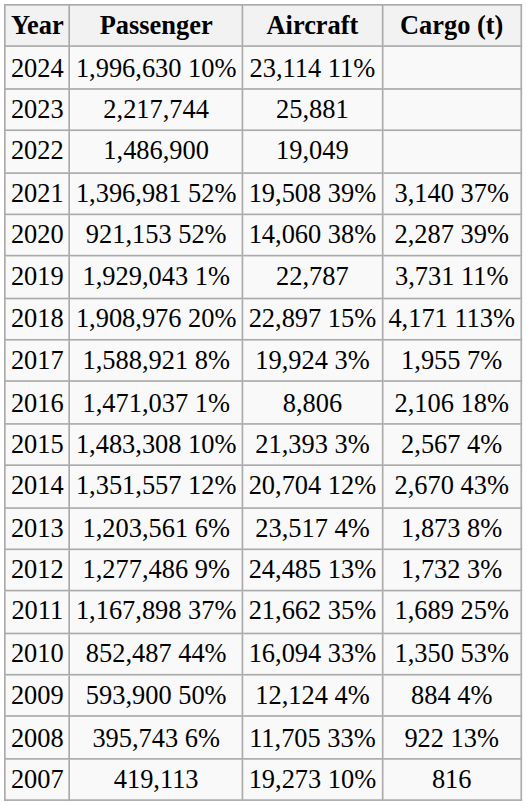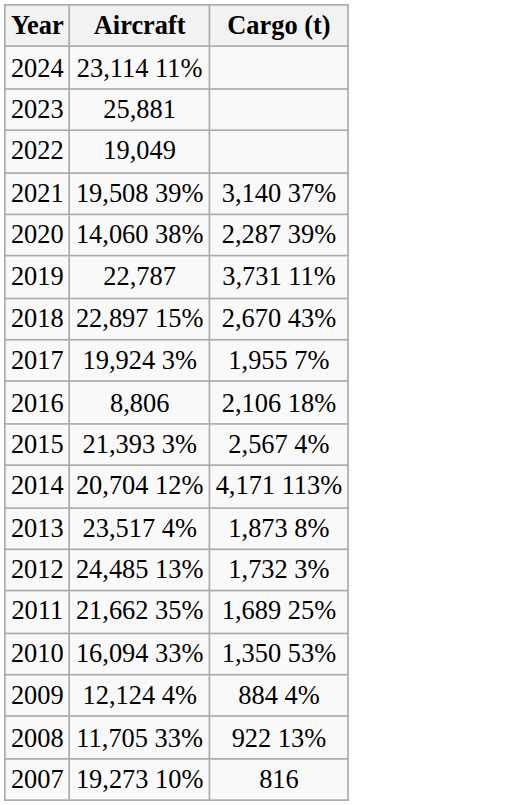 <table class="wikitable">
 <tr>
 <th>Year</th>
-<th style="text-align:center;">Passenger</th>
 <th>Aircraft</th>
 <th>Cargo (t)</th>
 </tr>
 <tr style="text-align:center;">
 <td>2024</td>
-<td style="text-align:center;">1,996,630  10%</td>
 <td>23,114  11%</td>
 <td></td>
 </tr>
 <tr style="text-align:center;">
 <td>2023</td>
-<td style="text-align:center;">2,217,744</td>
 <td>25,881</td>
 <td></td>
 </tr>
 <tr style="text-align:center;">
 <td>2022</td>
-<td style="text-align:center;">1,486,900</td>
 <td>19,049</td>
 <td></td>
 </tr>
 <tr style="text-align:center;">
 <td>2021</td>
-<td style="text-align:center;">1,396,981  52%</td>
 <td>19,508  39%</td>
 <td>3,140  37%</td>
 </tr>
 <tr style="text-align:center;">
 <td>2020</td>
-<td style="text-align:center;">921,153  52%</td>
 <td>14,060  38%</td>
 <td>2,287  39%</td>
 </tr>
 <tr style="text-align:center;">
 <td>2019</td>
-<td style="text-align:center;">1,929,043  1%</td>
 <td>22,787 </td>
 <td>3,731  11%</td>
 </tr>
 <tr style="text-align:center;">
 <td>2018</td>
-<td style="text-align:center;">1,908,976  20%</td>
 <td>22,897  15%</td>
-<td>4,171  113%</td>
+<td>2,670  43%</td>
 </tr>
 <tr style="text-align:center;">
 <td>2017</td>
-<td style="text-align:center;">1,588,921  8%</td>
 <td>19,924  3%</td>
 <td>1,955  7%</td>
 </tr>
 <tr style="text-align:center;">
 <td>2016</td>
-<td style="text-align:center;">1,471,037  1%</td>
 <td>8,806</td>
 <td>2,106  18%</td>
 </tr>
 <tr style="text-align:center;">
 <td>2015</td>
-<td style="text-align:center;">1,483,308  10%</td>
 <td>21,393  3%</td>
 <td>2,567  4%</td>
 </tr>
 <tr style="text-align:center;">
 <td>2014</td>
-<td style="text-align:center;">1,351,557  12%</td>
 <td>20,704  12%</td>
-<td>2,670  43%</td>
+<td>4,171  113%</td>
 </tr>
 <tr style="text-align:center;">
 <td>2013</td>
-<td style="text-align:center;">1,203,561  6%</td>
 <td>23,517  4%</td>
 <td>1,873  8%</td>
 </tr>
 <tr style="text-align:center;">
 <td>2012</td>
-<td style="text-align:center;">1,277,486  9%</td>
 <td>24,485  13%</td>
 <td>1,732  3%</td>
 </tr>
 <tr style="text-align:center;">
 <td>2011</td>
-<td style="text-align:center;">1,167,898  37%</td>
 <td>21,662  35%</td>
 <td>1,689  25%</td>
 </tr>
 <tr style="text-align:center;">
 <td>2010</td>
-<td style="text-align:center;">852,487  44%</td>
 <td>16,094  33%</td>
 <td>1,350  53%</td>
 </tr>
 <tr style="text-align:center;">
 <td>2009</td>
-<td style="text-align:center;">593,900  50%</td>
 <td>12,124  4%</td>
 <td>884  4%</td>
 </tr>
 <tr style="text-align:center;">
 <td>2008</td>
-<td style="text-align:center;">395,743  6%</td>
 <td>11,705  33%</td>
 <td>922  13%</td>
 </tr>
 <tr style="text-align:center;">
 <td>2007</td>
-<td style="text-align:center;">419,113</td>
 <td>19,273  10%</td>
 <td>816</td>
 </tr>
 </table>
